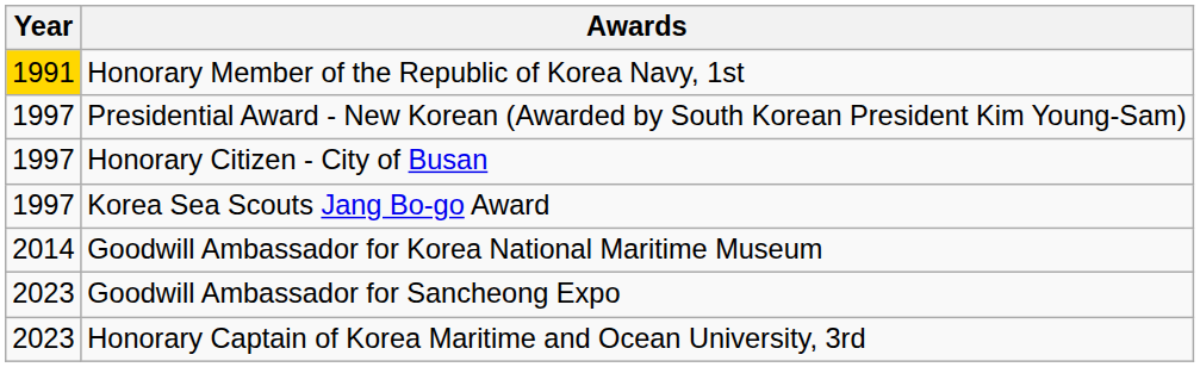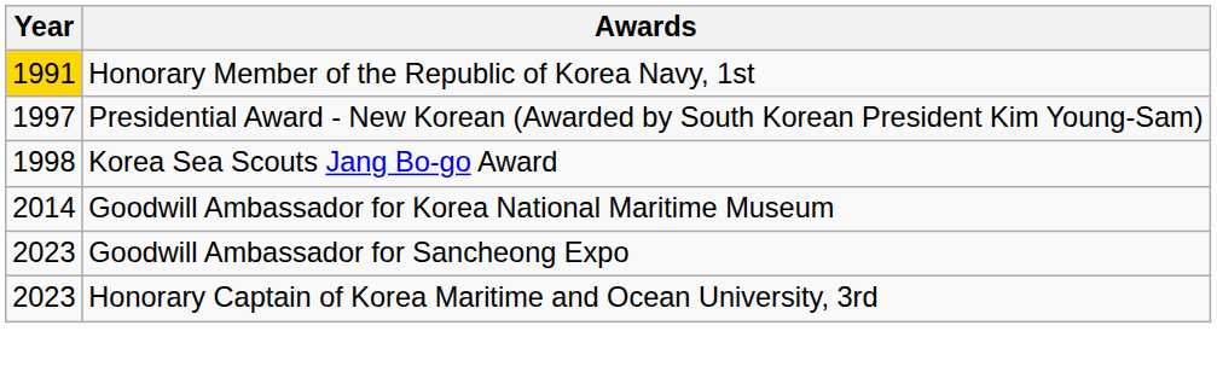 <table class="wikitable">
 <tr>
 <th>Year</th>
 <th>Awards</th>
 </tr>
 <tr>
 <td style="background: gold;">1991</td>
 <td>Honorary Member of the Republic of Korea Navy, 1st</td>
 </tr>
 <tr>
 <td>1997</td>
 <td>Presidential Award - New Korean (Awarded by South Korean President Kim Young-Sam)</td>
 </tr>
 <tr>
-<td>1997</td>
-<td>Honorary Citizen - City of <a href='#'>Busan</a></td>
-</tr>
-<tr>
-<td>1997</td>
+<td>1998</td>
 <td>Korea Sea Scouts <a href='#'>Jang Bo-go</a> Award</td>
 </tr>
 <tr>
 <td>2014</td>
 <td>Goodwill Ambassador for Korea National Maritime Museum</td>
 </tr>
 <tr>
 <td>2023</td>
 <td>Goodwill Ambassador for Sancheong Expo</td>
 </tr>
 <tr>
 <td>2023</td>
 <td>Honorary Captain of Korea Maritime and Ocean University, 3rd</td>
 </tr>
 </table>
